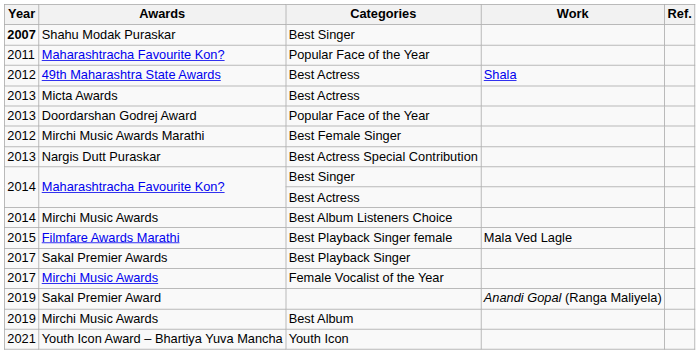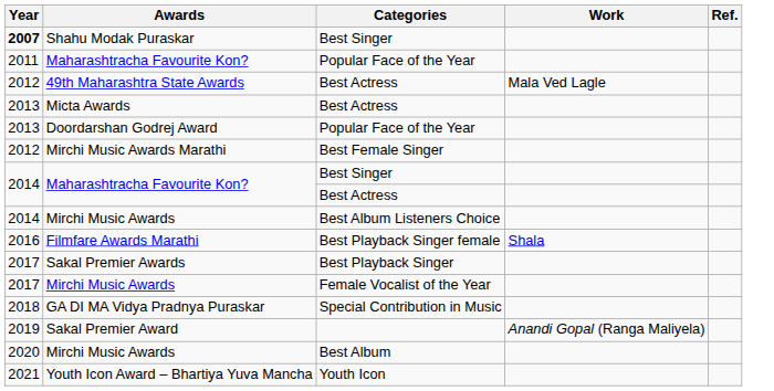 <table class="wikitable">
 <tr>
 <th>Year</th>
 <th>Awards</th>
 <th>Categories</th>
 <th>Work</th>
 <th>Ref.</th>
 </tr>
 <tr>
 <td><strong>2007</strong></td>
 <td>Shahu Modak Puraskar</td>
 <td>Best Singer</td>
 <td></td>
 <td></td>
 </tr>
 <tr>
 <td>2011</td>
 <td><a href='#'>Maharashtracha Favourite Kon?</a></td>
 <td>Popular Face of the Year</td>
 <td></td>
 <td></td>
 </tr>
 <tr>
 <td>2012</td>
 <td><a href='#'>49th Maharashtra State Awards</a></td>
 <td>Best Actress</td>
-<td><a href='#'>Shala</a></td>
+<td>Mala Ved Lagle</td>
 <td></td>
 </tr>
 <tr>
 <td>2013</td>
 <td>Micta Awards</td>
 <td>Best Actress</td>
 <td></td>
 <td></td>
 </tr>
 <tr>
 <td>2013</td>
 <td>Doordarshan Godrej Award</td>
 <td>Popular Face of the Year</td>
 <td></td>
 <td></td>
 </tr>
 <tr>
 <td>2012</td>
 <td>Mirchi Music Awards Marathi</td>
 <td>Best Female Singer</td>
 <td></td>
 <td></td>
 </tr>
 <tr>
-<td>2013</td>
-<td>Nargis Dutt Puraskar</td>
-<td>Best Actress Special Contribution</td>
-<td></td>
-<td></td>
-</tr>
-<tr>
 <td rowspan="2">2014</td>
 <td rowspan="2"><a href='#'>Maharashtracha Favourite Kon?</a></td>
 <td>Best Singer</td>
 <td></td>
 <td></td>
 </tr>
 <tr>
 <td>Best Actress</td>
 <td></td>
 <td></td>
 </tr>
 <tr>
 <td>2014</td>
 <td>Mirchi Music Awards</td>
 <td>Best Album Listeners Choice</td>
 <td></td>
 <td></td>
 </tr>
 <tr>
-<td>2015</td>
+<td>2016</td>
 <td><a href='#'>Filmfare Awards Marathi</a></td>
 <td>Best Playback Singer female</td>
-<td>Mala Ved Lagle</td>
+<td><a href='#'>Shala</a></td>
 <td></td>
 </tr>
 <tr>
 <td>2017</td>
 <td>Sakal Premier Awards</td>
 <td>Best Playback Singer</td>
 <td></td>
 <td></td>
 </tr>
 <tr>
 <td>2017</td>
 <td><a href='#'>Mirchi Music Awards</a></td>
 <td>Female Vocalist of the Year</td>
 <td></td>
 <td></td>
 </tr>
 <tr>
+<td>2018</td>
+<td>GA DI MA Vidya Pradnya Puraskar</td>
+<td>Special Contribution in Music</td>
+<td></td>
+<td></td>
+</tr>
+<tr>
 <td>2019</td>
 <td>Sakal Premier Award</td>
 <td></td>
 <td><em>Anandi Gopal</em> (Ranga Maliyela)</td>
 <td></td>
 </tr>
 <tr>
-<td>2019</td>
+<td>2020</td>
 <td>Mirchi Music Awards</td>
 <td>Best Album</td>
 <td></td>
 <td></td>
 </tr>
 <tr>
 <td>2021</td>
 <td>Youth Icon Award – Bhartiya Yuva Mancha</td>
 <td>Youth Icon</td>
 <td></td>
 <td></td>
 </tr>
 </table>
